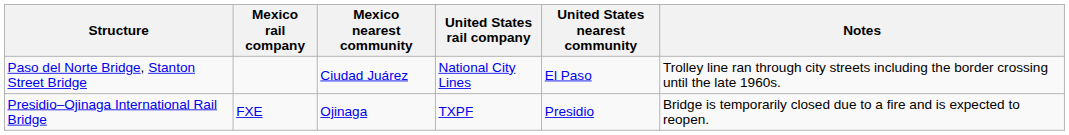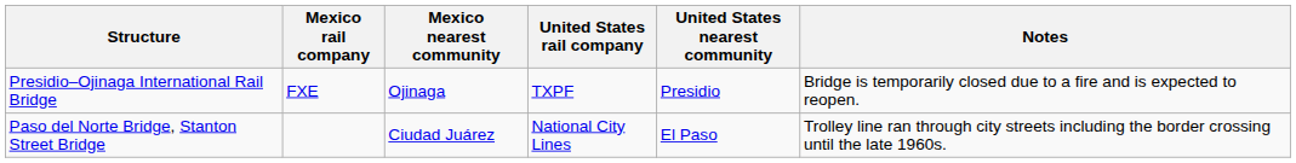 <table class="wikitable">
 <tr>
 <th>Structure</th>
 <th>Mexico<br>rail company</th>
 <th>Mexico<br>nearest community</th>
 <th>United States<br>rail company</th>
 <th>United States<br>nearest community</th>
 <th>Notes</th>
 </tr>
 <tr>
+<td><a href='#'>Presidio–Ojinaga International Rail Bridge</a></td>
+<td><a href='#'>FXE</a></td>
+<td><a href='#'>Ojinaga</a></td>
+<td><a href='#'>TXPF</a></td>
+<td><a href='#'>Presidio</a></td>
+<td>Bridge is temporarily closed due to a fire and is expected to reopen.</td>
+</tr>
+<tr>
 <td><a href='#'>Paso del Norte Bridge</a>, <a href='#'>Stanton Street Bridge</a></td>
 <td></td>
 <td><a href='#'>Ciudad Juárez</a></td>
 <td><a href='#'>National City Lines</a></td>
 <td><a href='#'>El Paso</a></td>
 <td>Trolley line ran through city streets including the border crossing until the late 1960s.</td>
 </tr>
-<tr>
-<td><a href='#'>Presidio–Ojinaga International Rail Bridge</a></td>
-<td><a href='#'>FXE</a></td>
-<td><a href='#'>Ojinaga</a></td>
-<td><a href='#'>TXPF</a></td>
-<td><a href='#'>Presidio</a></td>
-<td>Bridge is temporarily closed due to a fire and is expected to reopen.</td>
-</tr>
 </table>
